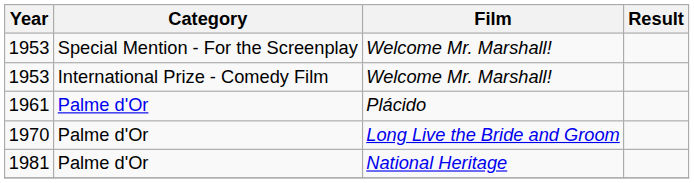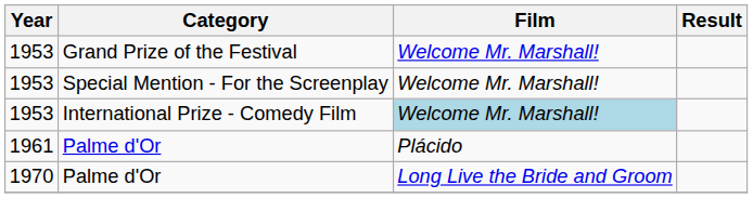 <table class="wikitable sortable">
 <tr>
 <th>Year</th>
 <th>Category</th>
 <th>Film</th>
 <th>Result</th>
+</tr>
+<tr>
+<td>1953</td>
+<td>Grand Prize of the Festival</td>
+<td><em><a href='#'>Welcome Mr. Marshall!</a></em></td>
+<td></td>
 </tr>
 <tr>
 <td>1953</td>
 <td>Special Mention - For the Screenplay</td>
 <td><em>Welcome Mr. Marshall!</em></td>
 <td></td>
 </tr>
 <tr>
 <td>1953</td>
 <td>International Prize - Comedy Film</td>
-<td><em>Welcome Mr. Marshall!</em></td>
+<td style="background: lightblue;"><em>Welcome Mr. Marshall!</em></td>
 <td></td>
 </tr>
 <tr>
 <td>1961</td>
 <td><a href='#'>Palme d'Or</a></td>
 <td><em>Plácido</em></td>
 <td></td>
 </tr>
 <tr>
 <td>1970</td>
 <td>Palme d'Or</td>
 <td><em><a href='#'>Long Live the Bride and Groom</a></em></td>
 <td></td>
 </tr>
 <tr>
-<td>1981</td>
-<td>Palme d'Or</td>
-<td><em><a href='#'>National Heritage</a></em></td>
-<td></td>
-</tr>
-<tr>
 </tr>
 </table>
